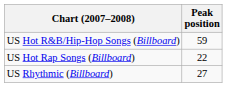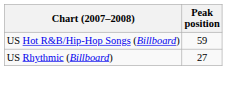 <table class="wikitable">
 <tr>
 <th align="left">Chart (2007–2008)</th>
 <th align="left">Peak<br>position</th>
 </tr>
 <tr>
 <td>US <a href='#'>Hot R&B/Hip-Hop Songs</a> (<em><a href='#'>Billboard</a></em>)</td>
 <td align="center">59</td>
 </tr>
 <tr>
-<td>US <a href='#'>Hot Rap Songs</a> (<em><a href='#'>Billboard</a></em>)</td>
-<td align="center">22</td>
-</tr>
-<tr>
 <td>US <a href='#'>Rhythmic</a> (<em><a href='#'>Billboard</a></em>)</td>
 <td align="center">27</td>
 </tr>
 </table>
